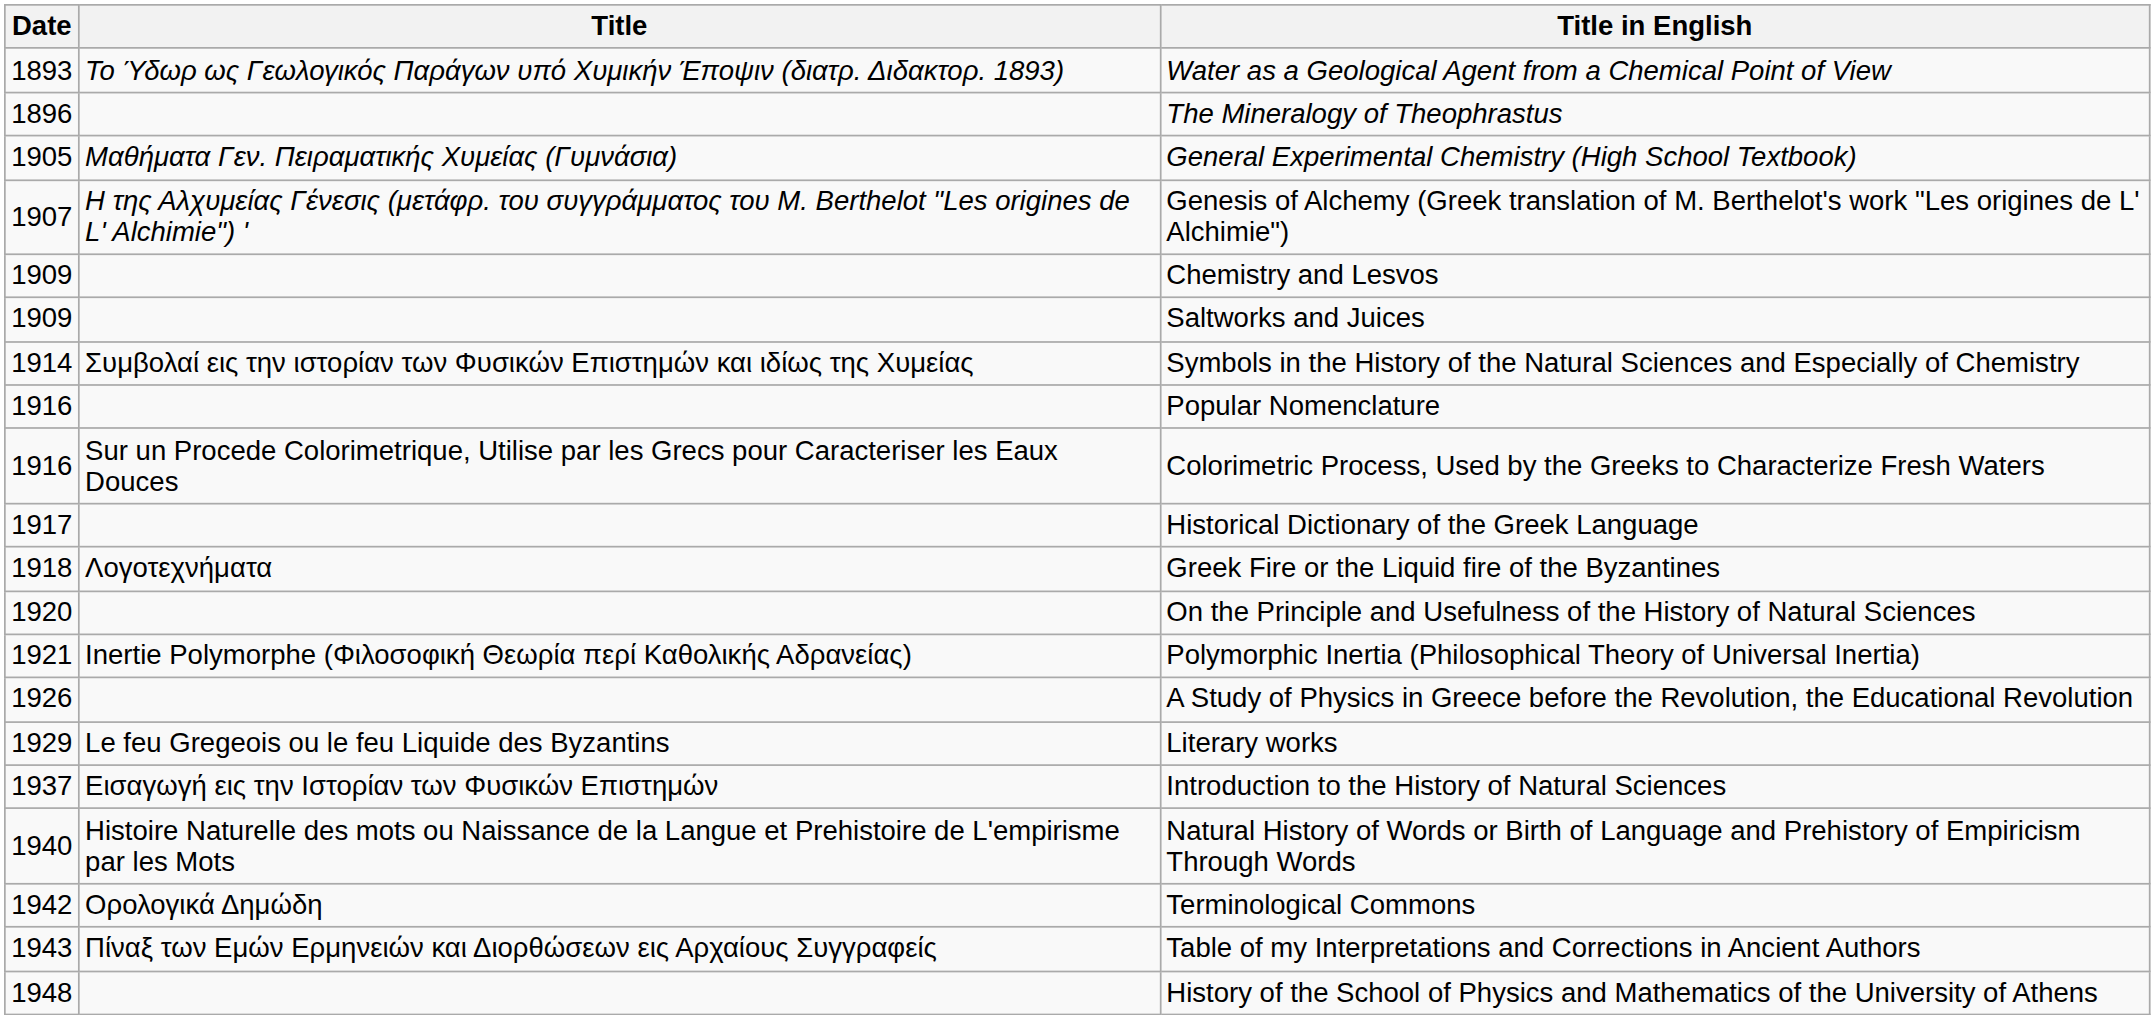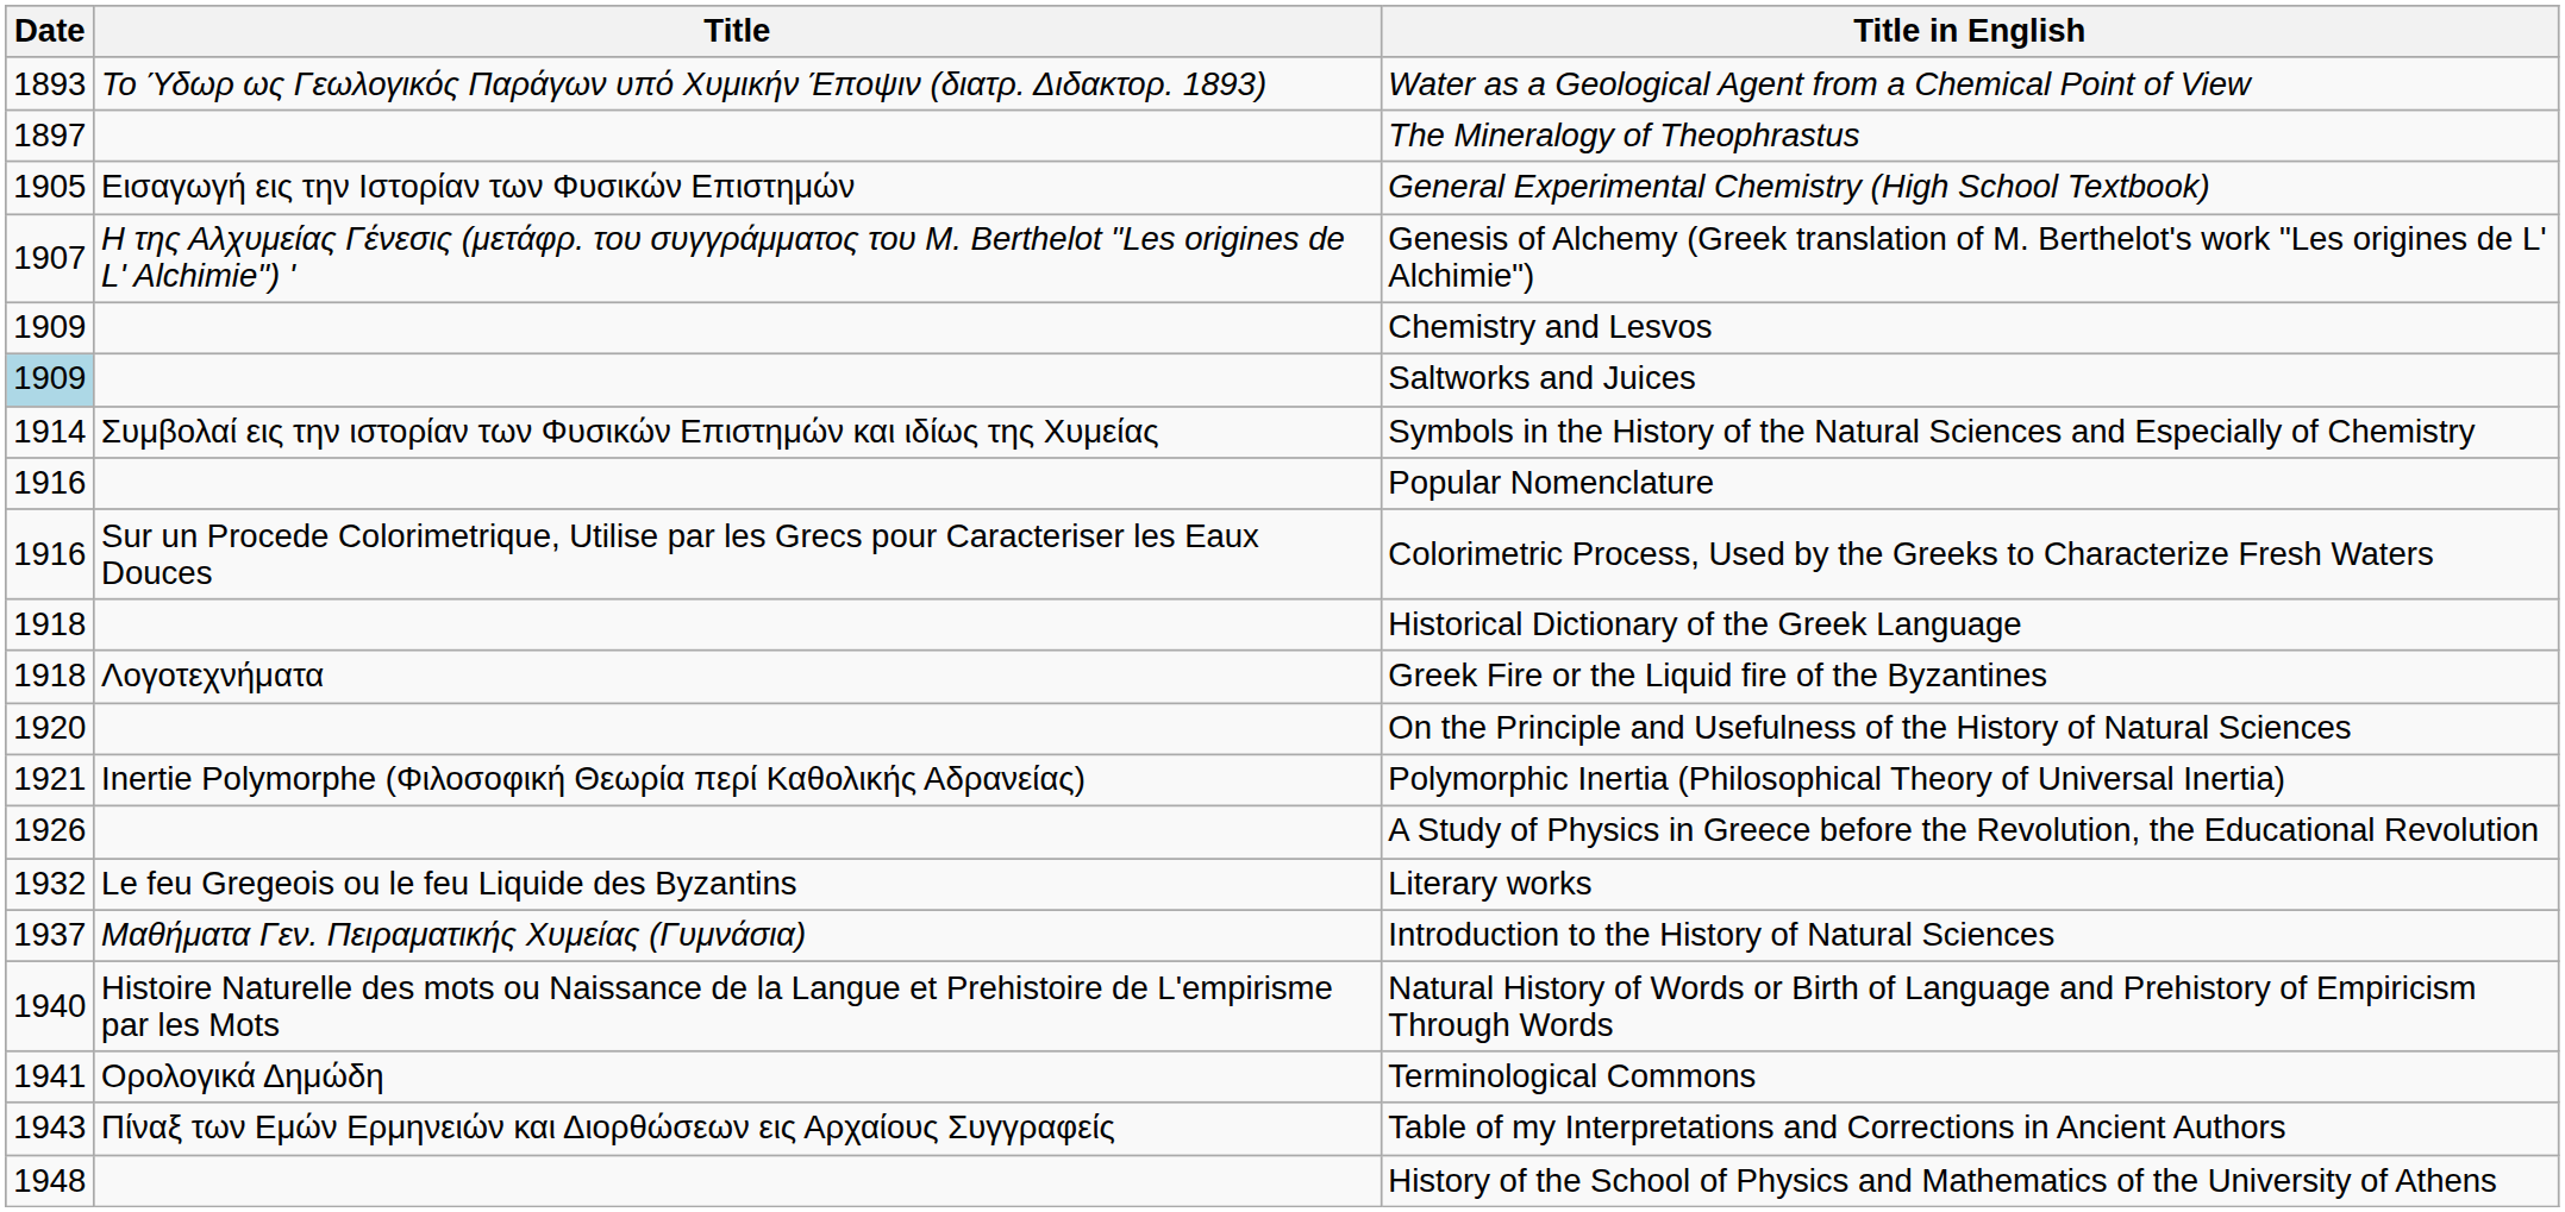 <table class="wikitable">
 <tr>
 <th>Date</th>
 <th>Title</th>
 <th>Title in English</th>
 </tr>
 <tr>
 <td>1893</td>
 <td><em>Το Ύδωρ ως Γεωλογικός Παράγων υπό Χυμικήν Έποψιν (διατρ. Διδακτορ. 1893)</em></td>
 <td><em>Water as a Geological Agent from a Chemical Point of View</em></td>
 </tr>
 <tr>
-<td>1896</td>
+<td>1897</td>
 <td></td>
 <td><em>The Mineralogy of Theophrastus</em></td>
 </tr>
 <tr>
 <td>1905</td>
-<td><em>Μαθήματα Γεν. Πειραματικής Χυμείας (Γυμνάσια)</em></td>
+<td></em>Εισαγωγή εις την Ιστορίαν των Φυσικών Επιστημών <em></td>
 <td><em>General Experimental Chemistry (High School Textbook)</em></td>
 </tr>
 <tr>
 <td>1907</td>
 <td><em>Η της Αλχυμείας Γένεσις (μετάφρ. του συγγράμματος του M. Berthelot "Les origines de L' Alchimie") '</td>
 <td></em>Genesis of Alchemy (Greek translation of M. Berthelot's work "Les origines de L' Alchimie")<em></td>
 </tr>
 <tr>
 <td>1909</td>
 <td></td>
 <td></em>Chemistry and Lesvos<em></td>
 </tr>
 <tr>
-<td>1909</td>
+<td style="background: lightblue;">1909</td>
 <td></td>
 <td></em>Saltworks and Juices<em></td>
 </tr>
 <tr>
 <td>1914</td>
 <td></em>Συμβολαί εις την ιστορίαν των Φυσικών Επιστημών και ιδίως της Χυμείας <em></td>
 <td></em>Symbols in the History of the Natural Sciences and Especially of Chemistry<em></td>
 </tr>
 <tr>
 <td>1916</td>
 <td></td>
 <td></em>Popular Nomenclature<em></td>
 </tr>
 <tr>
 <td>1916</td>
 <td></em>Sur un Procede Colorimetrique, Utilise par les Grecs pour Caracteriser les Eaux Douces<em></td>
 <td></em>Colorimetric Process, Used by the Greeks to Characterize Fresh Waters<em></td>
 </tr>
 <tr>
-<td>1917</td>
+<td>1918</td>
 <td></td>
 <td></em>Historical Dictionary of the Greek Language<em></td>
 </tr>
 <tr>
 <td>1918</td>
 <td></em>Λογοτεχνήματα<em></td>
 <td></em>Greek Fire or the Liquid fire of the Byzantines<em></td>
 </tr>
 <tr>
 <td>1920</td>
 <td></td>
 <td></em>On the Principle and Usefulness of the History of Natural Sciences<em></td>
 </tr>
 <tr>
 <td>1921</td>
 <td></em>Inertie Polymorphe (Φιλοσοφική Θεωρία περί Καθολικής Αδρανείας)<em></td>
 <td></em>Polymorphic Inertia (Philosophical Theory of Universal Inertia)<em></td>
 </tr>
 <tr>
 <td>1926</td>
 <td></td>
 <td></em>A Study of Physics in Greece before the Revolution, the Educational Revolution<em></td>
 </tr>
 <tr>
-<td>1929</td>
+<td>1932</td>
 <td></em>Le feu Gregeois ou le feu Liquide des Byzantins<em></td>
 <td></em>Literary works<em></td>
 </tr>
 <tr>
 <td>1937</td>
-<td></em>Εισαγωγή εις την Ιστορίαν των Φυσικών Επιστημών <em></td>
+<td><em>Μαθήματα Γεν. Πειραματικής Χυμείας (Γυμνάσια)</em></td>
 <td></em>Introduction to the History of Natural Sciences<em></td>
 </tr>
 <tr>
 <td>1940</td>
 <td></em>Histoire Naturelle des mots ou Naissance de la Langue et Prehistoire de L'empirisme par les Mots<em></td>
 <td></em>Natural History of Words or Birth of Language and Prehistory of Empiricism Through Words<em></td>
 </tr>
 <tr>
-<td>1942</td>
+<td>1941</td>
 <td></em>Ορολογικά Δημώδη<em></td>
 <td></em>Terminological Commons<em></td>
 </tr>
 <tr>
 <td>1943</td>
 <td></em>Πίναξ των Εμών Ερμηνειών και Διορθώσεων εις Αρχαίους Συγγραφείς <em></td>
 <td></em>Table of my Ιnterpretations and Corrections in Ancient Authors<em></td>
 </tr>
 <tr>
 <td>1948</td>
 <td></td>
 <td></em>History of the School of Physics and Mathematics of the University of Athens<em></td>
 </tr>
 </table>
